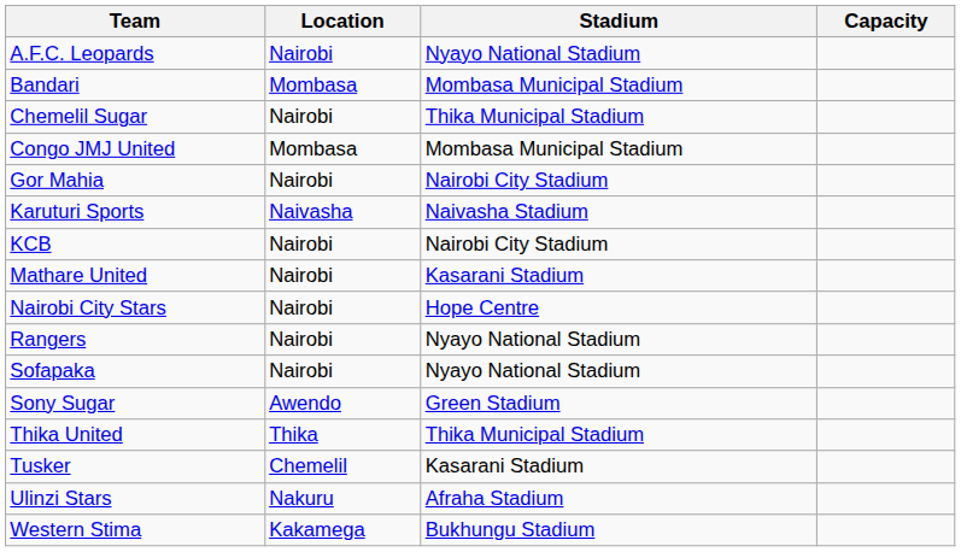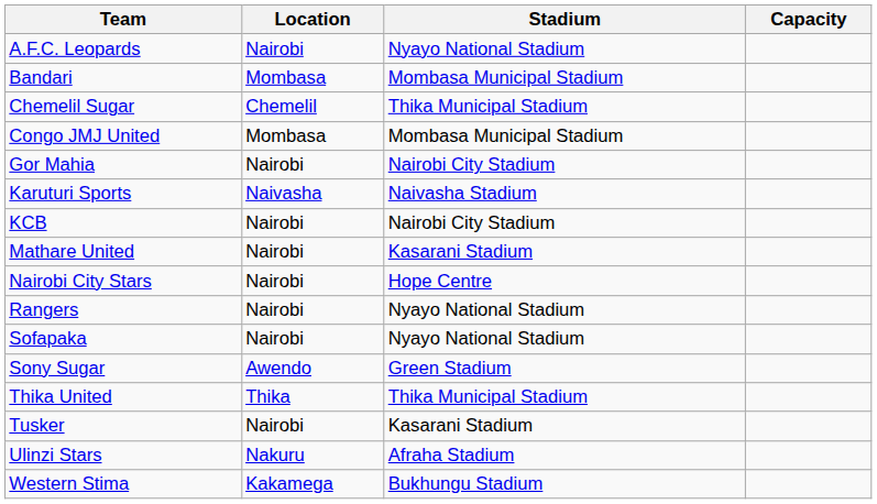 <table class="wikitable sortable" style="text-align: left; width: 60%">
 <tr>
 <th>Team</th>
 <th>Location</th>
 <th>Stadium</th>
 <th>Capacity</th>
 </tr>
 <tr>
 <td><a href='#'>A.F.C. Leopards</a></td>
 <td><a href='#'>Nairobi</a></td>
 <td><a href='#'>Nyayo National Stadium</a></td>
 <td align="center"></td>
 </tr>
 <tr>
 <td><a href='#'>Bandari</a></td>
 <td><a href='#'>Mombasa</a></td>
 <td><a href='#'>Mombasa Municipal Stadium</a></td>
 <td align="center"></td>
 </tr>
 <tr>
 <td><a href='#'>Chemelil Sugar</a></td>
-<td>Nairobi</td>
+<td><a href='#'>Chemelil</a></td>
 <td><a href='#'>Thika Municipal Stadium</a></td>
 <td align="center"></td>
 </tr>
 <tr>
 <td><a href='#'>Congo JMJ United</a></td>
 <td>Mombasa</td>
 <td>Mombasa Municipal Stadium</td>
 <td align="center"></td>
 </tr>
 <tr>
 <td><a href='#'>Gor Mahia</a></td>
 <td>Nairobi</td>
 <td><a href='#'>Nairobi City Stadium</a></td>
 <td align="center"></td>
 </tr>
 <tr>
 <td><a href='#'>Karuturi Sports</a></td>
 <td><a href='#'>Naivasha</a></td>
 <td><a href='#'>Naivasha Stadium</a></td>
 <td align="center"></td>
 </tr>
 <tr>
 <td><a href='#'>KCB</a></td>
 <td>Nairobi</td>
 <td>Nairobi City Stadium</td>
 <td align="center"></td>
 </tr>
 <tr>
 <td><a href='#'>Mathare United</a></td>
 <td>Nairobi</td>
 <td><a href='#'>Kasarani Stadium</a></td>
 <td align="center"></td>
 </tr>
 <tr>
 <td><a href='#'>Nairobi City Stars</a></td>
 <td>Nairobi</td>
 <td><a href='#'>Hope Centre</a></td>
 <td align="center"></td>
 </tr>
 <tr>
 <td><a href='#'>Rangers</a></td>
 <td>Nairobi</td>
 <td>Nyayo National Stadium</td>
 <td align="center"></td>
 </tr>
 <tr>
 <td><a href='#'>Sofapaka</a></td>
 <td>Nairobi</td>
 <td>Nyayo National Stadium</td>
 <td align="center"></td>
 </tr>
 <tr>
 <td><a href='#'>Sony Sugar</a></td>
 <td><a href='#'>Awendo</a></td>
 <td><a href='#'>Green Stadium</a></td>
 <td align="center"></td>
 </tr>
 <tr>
 <td><a href='#'>Thika United</a></td>
 <td><a href='#'>Thika</a></td>
 <td><a href='#'>Thika Municipal Stadium</a></td>
 <td align="center"></td>
 </tr>
 <tr>
 <td><a href='#'>Tusker</a></td>
-<td><a href='#'>Chemelil</a></td>
+<td>Nairobi</td>
 <td>Kasarani Stadium</td>
 <td align="center"></td>
 </tr>
 <tr>
 <td><a href='#'>Ulinzi Stars</a></td>
 <td><a href='#'>Nakuru</a></td>
 <td><a href='#'>Afraha Stadium</a></td>
 <td align="center"></td>
 </tr>
 <tr>
 <td><a href='#'>Western Stima</a></td>
 <td><a href='#'>Kakamega</a></td>
 <td><a href='#'>Bukhungu Stadium</a></td>
 <td align="center"></td>
 </tr>
 </table>
